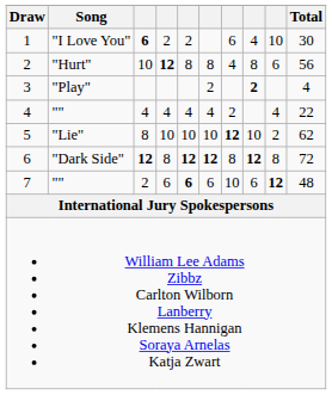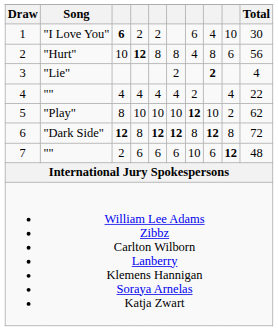 <table class="wikitable" style="margin: 1em auto 1em auto; text-align:center;">
 <tr>
 </tr>
 <tr>
 <th scope="col">Draw</th>
 <th scope="col">Song</th>
 <th scope="col"><br></th>
 <th scope="col"><br></th>
 <th scope="col"><br></th>
 <th scope="col"><br></th>
 <th scope="col"><br></th>
 <th scope="col"><br></th>
 <th scope="col"><br></th>
 <th scope="col">Total</th>
 </tr>
 <tr>
 <td>1</td>
 <td align="left">"I Love You"</td>
 <td><strong>6</strong></td>
 <td>2</td>
 <td>2</td>
 <td></td>
 <td>6</td>
 <td>4</td>
 <td>10</td>
 <td>30</td>
 </tr>
 <tr>
 <td>2</td>
 <td align="left">"Hurt"</td>
 <td>10</td>
 <td><strong>12</strong></td>
 <td>8</td>
 <td>8</td>
 <td>4</td>
 <td>8</td>
 <td>6</td>
 <td>56</td>
 </tr>
 <tr>
 <td>3</td>
-<td align="left">"Play"</td>
+<td align="left">"Lie"</td>
 <td></td>
 <td></td>
 <td></td>
 <td>2</td>
 <td></td>
 <td><strong>2</strong></td>
 <td></td>
 <td>4</td>
 </tr>
 <tr>
 <td>4</td>
 <td align="left">""</td>
 <td>4</td>
 <td>4</td>
 <td>4</td>
 <td>4</td>
 <td>2</td>
 <td></td>
 <td>4</td>
 <td>22</td>
 </tr>
 <tr>
 <td>5</td>
-<td align="left">"Lie"</td>
+<td align="left">"Play"</td>
 <td>8</td>
 <td>10</td>
 <td>10</td>
 <td>10</td>
 <td><strong>12</strong></td>
 <td>10</td>
 <td>2</td>
 <td>62</td>
 </tr>
 <tr>
 <td>6</td>
 <td align="left">"Dark Side"</td>
 <td><strong>12</strong></td>
 <td>8</td>
 <td><strong>12</strong></td>
 <td><strong>12</strong></td>
 <td>8</td>
 <td><strong>12</strong></td>
 <td>8</td>
 <td>72</td>
 </tr>
 <tr>
 <td>7</td>
 <td align="left">""</td>
 <td>2</td>
 <td>6</td>
-<td><strong>6</strong></td>
+<td>6</td>
 <td>6</td>
 <td>10</td>
 <td>6</td>
 <td><strong>12</strong></td>
 <td>48</td>
 </tr>
 <tr>
 <th colspan="10">International Jury Spokespersons</th>
 </tr>
 <tr class="sortbottom">
 <td colspan="10"><br><ul><li> <a href='#'>William Lee Adams</a></li><li> <a href='#'>Zibbz</a></li><li> Carlton Wilborn</li><li> <a href='#'>Lanberry</a></li><li> Klemens Hannigan</li><li> <a href='#'>Soraya Arnelas</a></li><li> Katja Zwart</li></ul></td>
 </tr>
 </table>
